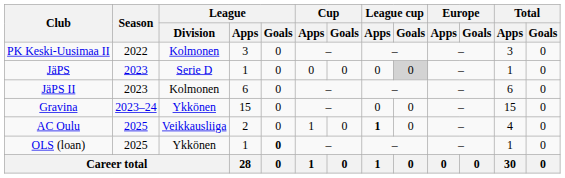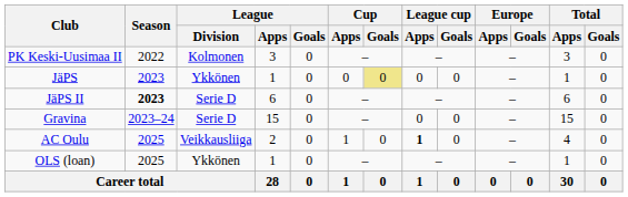 <table class="wikitable" style="text-align:center">
 <tr>
 <th rowspan="2">Club</th>
 <th rowspan="2">Season</th>
 <th colspan="3">League</th>
 <th colspan="2">Cup</th>
 <th colspan="2">League cup</th>
 <th colspan="2">Europe</th>
 <th colspan="2">Total</th>
 </tr>
 <tr>
 <th>Division</th>
 <th>Apps</th>
 <th>Goals</th>
 <th>Apps</th>
 <th>Goals</th>
 <th>Apps</th>
 <th>Goals</th>
 <th>Apps</th>
 <th>Goals</th>
 <th>Apps</th>
 <th>Goals</th>
 </tr>
 <tr>
 <td><a href='#'>PK Keski-Uusimaa II</a></td>
 <td>2022</td>
 <td><a href='#'>Kolmonen</a></td>
 <td>3</td>
 <td>0</td>
 <td colspan=2>–</td>
 <td colspan=2>–</td>
 <td colspan=2>–</td>
 <td>3</td>
 <td>0</td>
 </tr>
 <tr>
 <td><a href='#'>JäPS</a></td>
 <td><a href='#'>2023</a></td>
-<td><a href='#'>Serie D</a></td>
+<td><a href='#'>Ykkönen</a></td>
 <td>1</td>
 <td>0</td>
 <td>0</td>
+<td style="background: khaki;">0</td>
 <td>0</td>
 <td>0</td>
-<td style="background: lightgrey;">0</td>
 <td colspan=2>–</td>
 <td>1</td>
 <td>0</td>
 </tr>
 <tr>
 <td><a href='#'>JäPS II</a></td>
-<td>2023</td>
-<td>Kolmonen</td>
+<td><strong>2023</strong></td>
+<td><a href='#'>Serie D</a></td>
 <td>6</td>
 <td>0</td>
 <td colspan=2>–</td>
 <td colspan=2>–</td>
 <td colspan=2>–</td>
 <td>6</td>
 <td>0</td>
 </tr>
 <tr>
 <td><a href='#'>Gravina</a></td>
 <td><a href='#'>2023–24</a></td>
-<td><a href='#'>Ykkönen</a></td>
+<td><a href='#'>Serie D</a></td>
 <td>15</td>
 <td>0</td>
 <td colspan=2>–</td>
 <td>0</td>
 <td>0</td>
 <td colspan=2>–</td>
 <td>15</td>
 <td>0</td>
 </tr>
 <tr>
 <td><a href='#'>AC Oulu</a></td>
 <td><a href='#'>2025</a></td>
 <td><a href='#'>Veikkausliiga</a></td>
 <td>2</td>
 <td>0</td>
 <td>1</td>
 <td>0</td>
 <td><strong>1</strong></td>
 <td>0</td>
 <td colspan=2>–</td>
 <td>4</td>
 <td>0</td>
 </tr>
 <tr>
 <td><a href='#'>OLS</a> (loan)</td>
 <td>2025</td>
 <td>Ykkönen</td>
 <td>1</td>
-<td><strong>0</strong></td>
+<td>0</td>
 <td colspan=2>–</td>
 <td colspan=2>–</td>
 <td colspan=2>–</td>
 <td>1</td>
 <td>0</td>
 </tr>
 <tr>
 <th colspan="3">Career total</th>
 <th>28</th>
 <th>0</th>
 <th>1</th>
 <th>0</th>
 <th>1</th>
 <th>0</th>
 <th>0</th>
 <th>0</th>
 <th>30</th>
 <th>0</th>
 </tr>
 </table>
